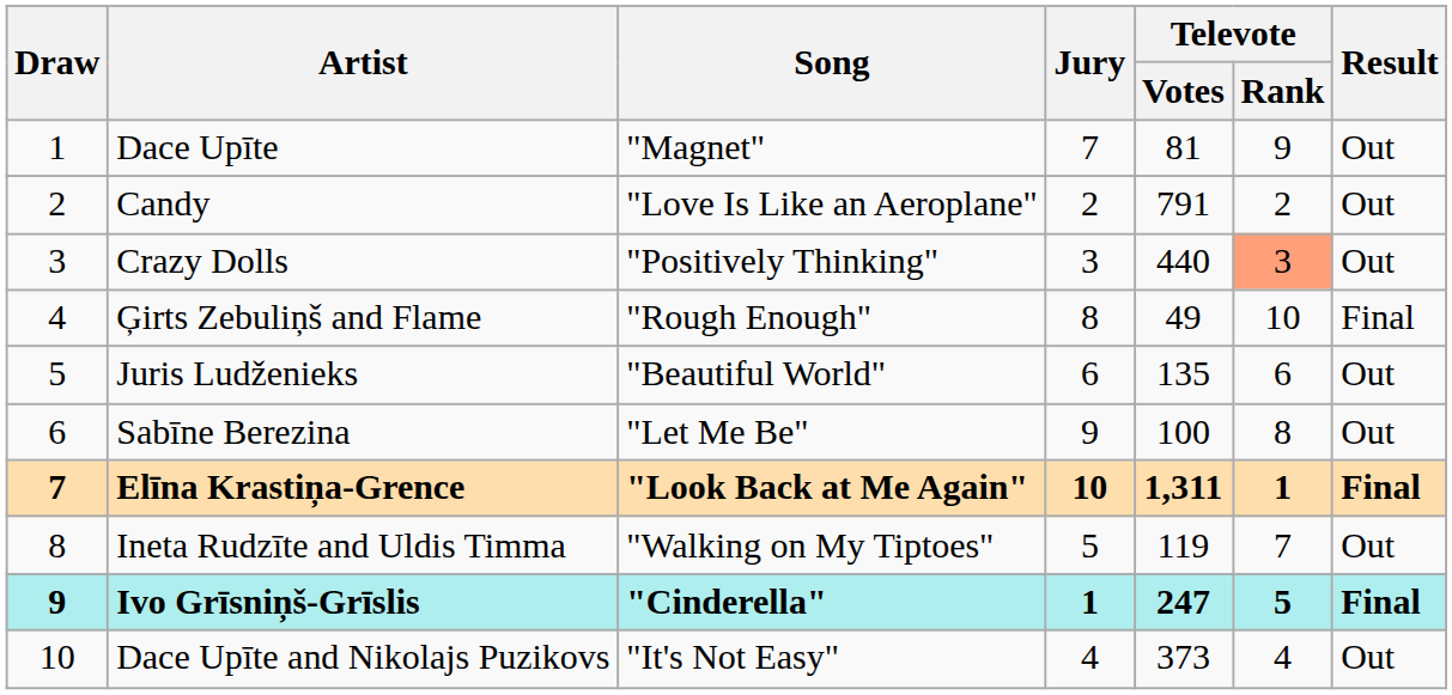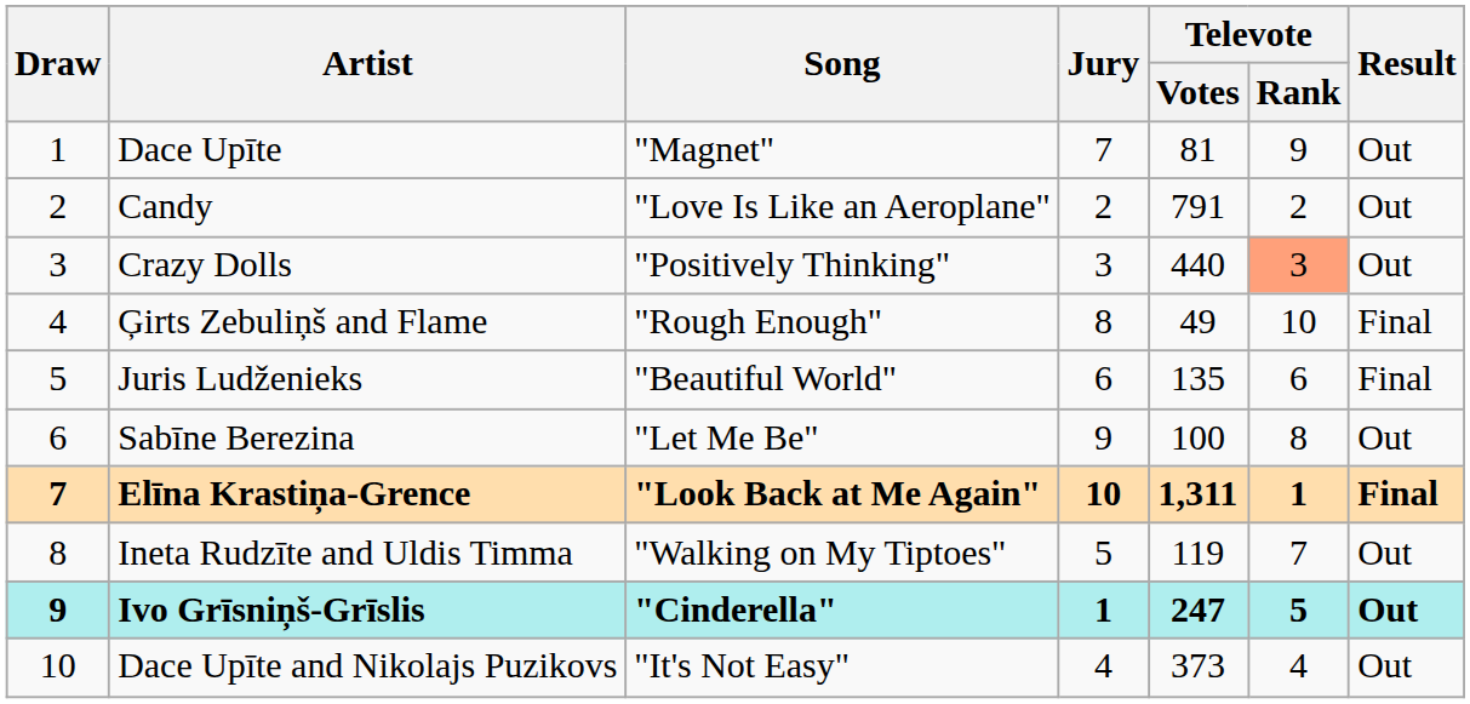 <table class="sortable wikitable" style="margin: 1em auto 1em auto; text-align:center">
 <tr>
 <th rowspan="2">Draw</th>
 <th rowspan="2">Artist</th>
 <th rowspan="2">Song</th>
 <th rowspan="2">Jury</th>
 <th colspan="2">Televote</th>
 <th rowspan="2">Result</th>
 </tr>
 <tr>
 <th>Votes</th>
 <th>Rank</th>
 </tr>
 <tr>
 <td>1</td>
 <td align="left">Dace Upīte</td>
 <td align="left">"Magnet"</td>
 <td>7</td>
 <td>81</td>
 <td>9</td>
 <td align="left">Out</td>
 </tr>
 <tr>
 <td>2</td>
 <td align="left">Candy</td>
 <td align="left">"Love Is Like an Aeroplane"</td>
 <td>2</td>
 <td>791</td>
 <td>2</td>
 <td align="left">Out</td>
 </tr>
 <tr>
 <td>3</td>
 <td align="left">Crazy Dolls</td>
 <td align="left">"Positively Thinking"</td>
 <td>3</td>
 <td>440</td>
 <td style="background: lightsalmon;">3</td>
 <td align="left">Out</td>
 </tr>
 <tr>
 <td>4</td>
 <td align="left">Ģirts Zebuliņš and Flame</td>
 <td align="left">"Rough Enough"</td>
 <td>8</td>
 <td>49</td>
 <td>10</td>
 <td align="left">Final</td>
 </tr>
 <tr>
 <td>5</td>
 <td align="left">Juris Ludženieks</td>
 <td align="left">"Beautiful World"</td>
 <td>6</td>
 <td>135</td>
 <td>6</td>
-<td align="left">Out</td>
+<td align="left">Final</td>
 </tr>
 <tr>
 <td>6</td>
 <td align="left">Sabīne Berezina</td>
 <td align="left">"Let Me Be"</td>
 <td>9</td>
 <td>100</td>
 <td>8</td>
 <td align="left">Out</td>
 </tr>
 <tr style="font-weight:bold; background:navajowhite;">
 <td>7</td>
 <td align="left">Elīna Krastiņa-Grence</td>
 <td align="left">"Look Back at Me Again"</td>
 <td>10</td>
 <td>1,311</td>
 <td>1</td>
 <td align="left">Final</td>
 </tr>
 <tr>
 <td>8</td>
 <td align="left">Ineta Rudzīte and Uldis Timma</td>
 <td align="left">"Walking on My Tiptoes"</td>
 <td>5</td>
 <td>119</td>
 <td>7</td>
 <td align="left">Out</td>
 </tr>
 <tr style="font-weight:bold; background:paleturquoise;">
 <td>9</td>
 <td align="left">Ivo Grīsniņš-Grīslis</td>
 <td align="left">"Cinderella"</td>
 <td>1</td>
 <td>247</td>
 <td>5</td>
-<td align="left">Final</td>
+<td align="left">Out</td>
 </tr>
 <tr>
 <td>10</td>
 <td align="left">Dace Upīte and Nikolajs Puzikovs</td>
 <td align="left">"It's Not Easy"</td>
 <td>4</td>
 <td>373</td>
 <td>4</td>
 <td align="left">Out</td>
 </tr>
 </table>
